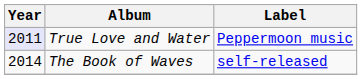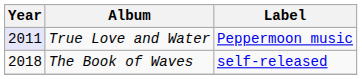 <table class="wikitable">
 <tr>
 <th>Year</th>
 <th>Album</th>
 <th>Label</th>
 </tr>
 <tr>
 <td style="background: lavender;">2011</td>
 <td><em>True Love and Water</em></td>
 <td><a href='#'>Peppermoon music</a></td>
 </tr>
 <tr>
-<td>2014</td>
+<td>2018</td>
 <td><em>The Book of Waves</em></td>
 <td><a href='#'>self-released</a></td>
 </tr>
 <tr>
 </tr>
 </table>
